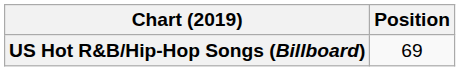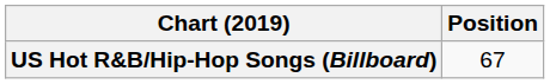 <table class="wikitable plainrowheaders" style="text-align:center">
 <tr>
 <th scope="col">Chart (2019)</th>
 <th scope="col">Position</th>
 </tr>
 <tr>
 <th scope="row">US Hot R&B/Hip-Hop Songs (<em>Billboard</em>)</th>
-<td>69</td>
+<td>67</td>
 </tr>
 </table>
